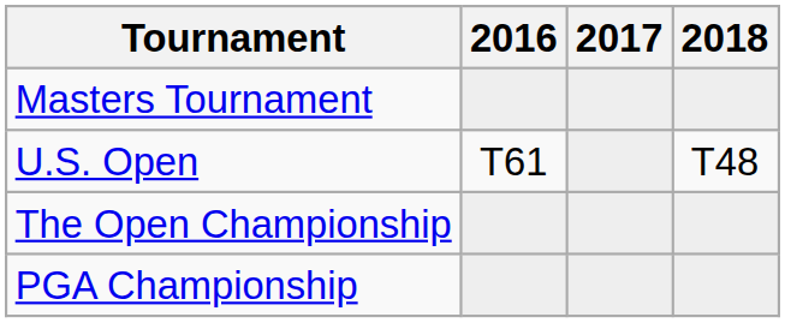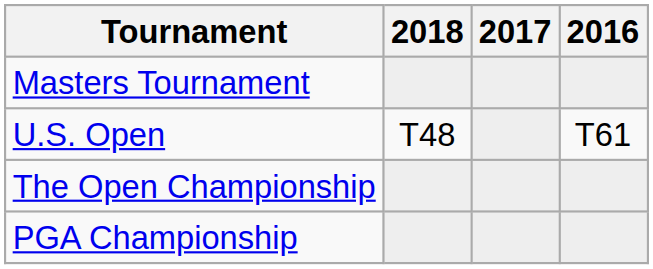 <table class="wikitable" style="font-size:95%;text-align:center;">
 <tr>
 <th>Tournament</th>
+<th>2018</th>
+<th>2017</th>
 <th>2016</th>
-<th>2017</th>
-<th>2018</th>
 </tr>
 <tr>
 <td align=left><a href='#'>Masters Tournament</a></td>
 <td style="background:#eeeeee;"></td>
 <td style="background:#eeeeee;"></td>
 <td style="background:#eeeeee;"></td>
 </tr>
 <tr>
 <td align=left><a href='#'>U.S. Open</a></td>
+<td>T48</td>
+<td style="background:#eeeeee;"></td>
 <td>T61</td>
-<td style="background:#eeeeee;"></td>
-<td>T48</td>
 </tr>
 <tr>
 <td align=left><a href='#'>The Open Championship</a></td>
 <td style="background:#eeeeee;"></td>
 <td style="background:#eeeeee;"></td>
 <td style="background:#eeeeee;"></td>
 </tr>
 <tr>
 <td align=left><a href='#'>PGA Championship</a></td>
 <td style="background:#eeeeee;"></td>
 <td style="background:#eeeeee;"></td>
 <td style="background:#eeeeee;"></td>
 </tr>
 </table>
